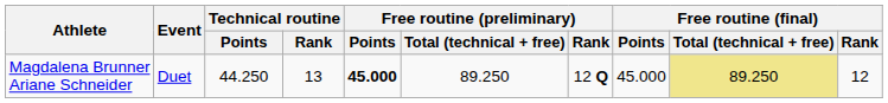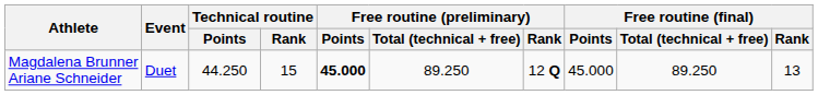 <table class="wikitable" style="font-size:90%">
 <tr>
 <th rowspan="2">Athlete</th>
 <th rowspan="2">Event</th>
 <th colspan=2>Technical routine</th>
 <th colspan=3>Free routine (preliminary)</th>
 <th colspan=3>Free routine (final)</th>
 </tr>
 <tr style="font-size:95%">
 <th>Points</th>
 <th>Rank</th>
 <th>Points</th>
 <th>Total (technical + free)</th>
 <th>Rank</th>
 <th>Points</th>
 <th>Total (technical + free)</th>
 <th>Rank</th>
 </tr>
 <tr align=center>
 <td align=left><a href='#'>Magdalena Brunner</a><br><a href='#'>Ariane Schneider</a></td>
 <td align=left><a href='#'>Duet</a></td>
 <td>44.250</td>
-<td>13</td>
+<td>15</td>
 <td><strong>45.000</strong></td>
 <td>89.250</td>
 <td>12 <strong>Q</strong></td>
 <td>45.000</td>
-<td style="background: khaki;">89.250</td>
-<td>12</td>
+<td>89.250</td>
+<td>13</td>
 </tr>
 </table>
